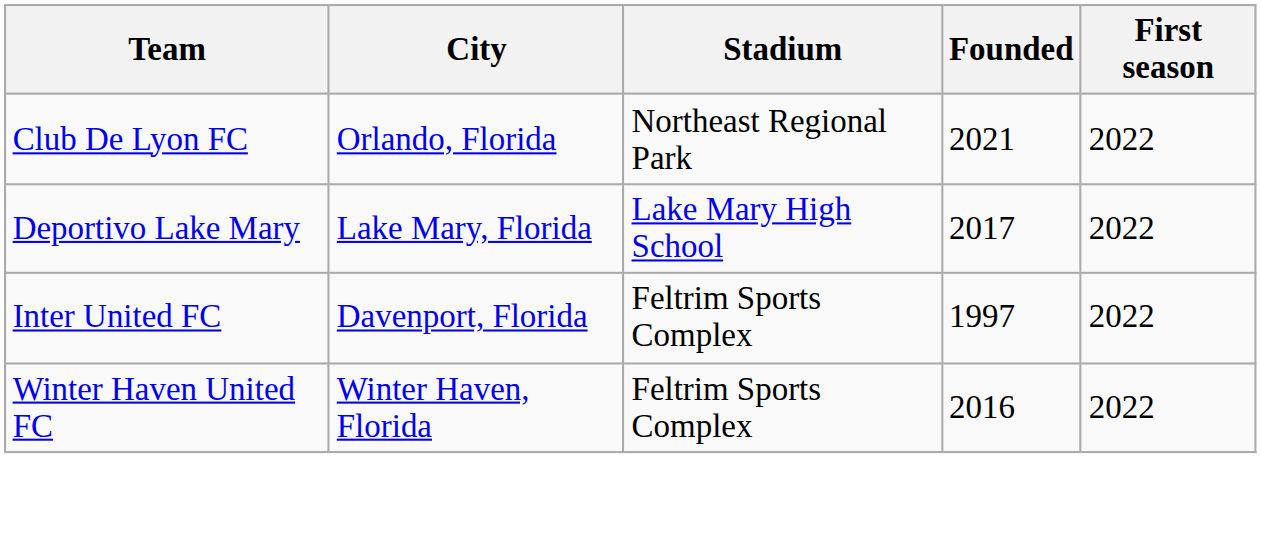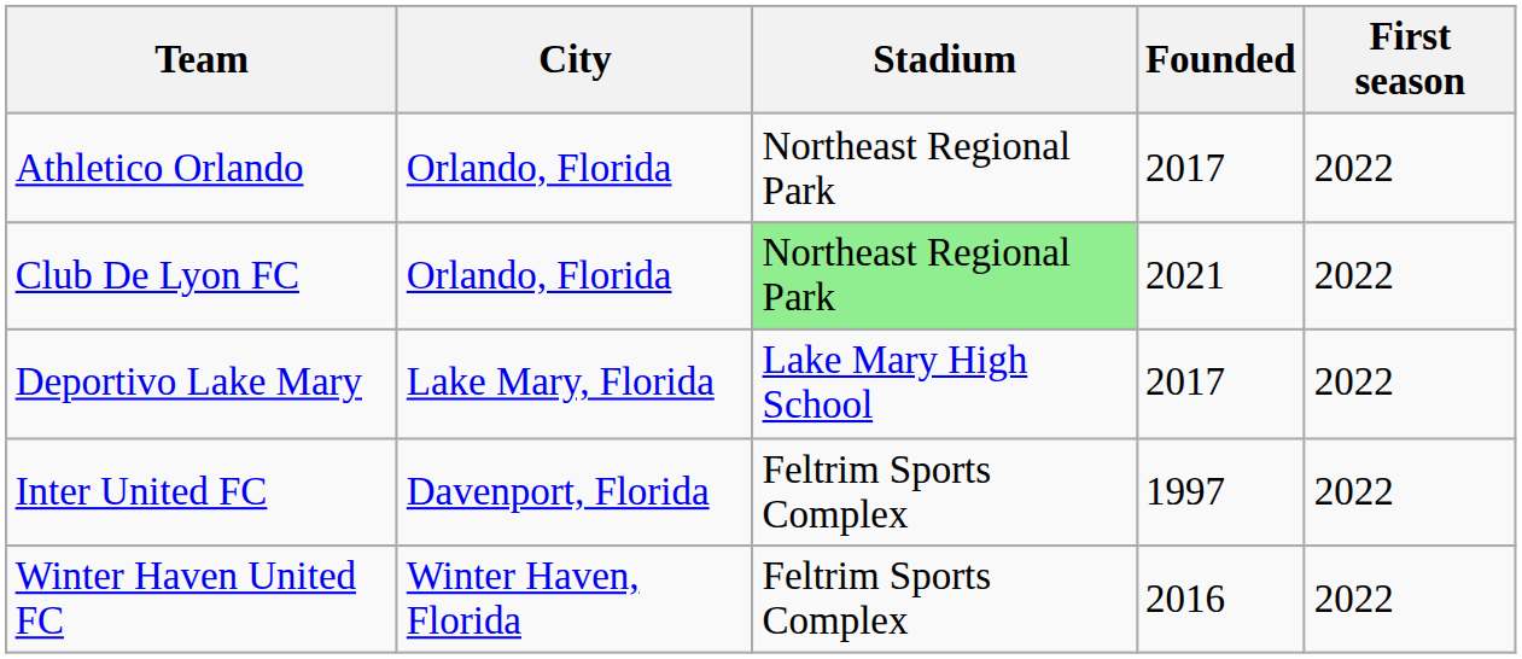 <table class="wikitable sortable">
 <tr>
 <th scope="col">Team</th>
 <th scope="col">City</th>
 <th scope="col">Stadium</th>
 <th scope="col">Founded</th>
 <th scope="col">First season</th>
 </tr>
 <tr>
+<td><a href='#'>Athletico Orlando</a></td>
+<td><a href='#'>Orlando, Florida</a></td>
+<td>Northeast Regional Park</td>
+<td>2017</td>
+<td>2022</td>
+</tr>
+<tr>
 <td><a href='#'>Club De Lyon FC</a></td>
 <td><a href='#'>Orlando, Florida</a></td>
-<td>Northeast Regional Park</td>
+<td style="background: lightgreen;">Northeast Regional Park</td>
 <td>2021</td>
 <td>2022</td>
 </tr>
 <tr>
 <td><a href='#'>Deportivo Lake Mary</a></td>
 <td><a href='#'>Lake Mary, Florida</a></td>
 <td><a href='#'>Lake Mary High School</a></td>
 <td>2017</td>
 <td>2022</td>
 </tr>
 <tr>
 <td><a href='#'>Inter United FC</a></td>
 <td><a href='#'>Davenport, Florida</a></td>
 <td>Feltrim Sports Complex</td>
 <td>1997</td>
 <td>2022</td>
 </tr>
 <tr>
 <td><a href='#'>Winter Haven United FC</a></td>
 <td><a href='#'>Winter Haven, Florida</a></td>
 <td>Feltrim Sports Complex</td>
 <td>2016</td>
 <td>2022</td>
 </tr>
 </table>
